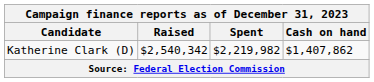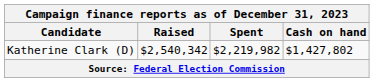 <table class="wikitable sortable">
 <tr>
 <th colspan=4>Campaign finance reports as of December 31, 2023</th>
 </tr>
 <tr style="text-align:center;">
 <th>Candidate</th>
 <th>Raised</th>
 <th>Spent</th>
 <th>Cash on hand</th>
 </tr>
 <tr>
 <td>Katherine Clark (D)</td>
 <td>$2,540,342</td>
 <td>$2,219,982</td>
-<td>$1,407,862</td>
+<td>$1,427,802</td>
 </tr>
 <tr>
 <th colspan="4"><small>Source: <a href='#'>Federal Election Commission</a></small></th>
 </tr>
 </table>
